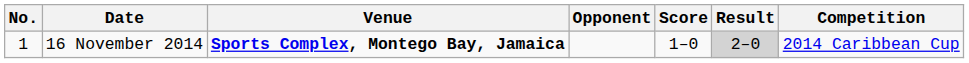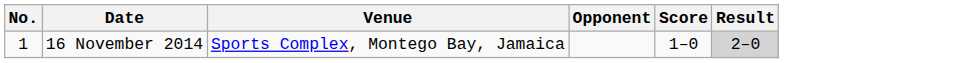 <table class="wikitable">
 <tr>
 <th scope="col">No.</th>
 <th scope="col">Date</th>
 <th scope="col">Venue</th>
 <th scope="col">Opponent</th>
 <th scope="col">Score</th>
 <th scope="col">Result</th>
-<th scope="col">Competition</th>
 </tr>
 <tr>
 <td align="center">1</td>
 <td>16 November 2014</td>
-<td><strong><a href='#'>Sports Complex</a>, Montego Bay, Jamaica</strong></td>
+<td><a href='#'>Sports Complex</a>, Montego Bay, Jamaica</td>
 <td></td>
 <td align="center">1–0</td>
 <td align="center" style="background: lightgrey;">2–0</td>
-<td><a href='#'>2014 Caribbean Cup</a></td>
 </tr>
 </table>
